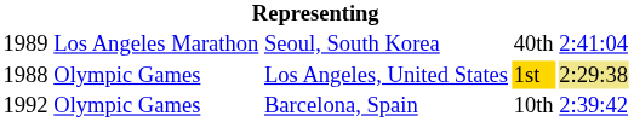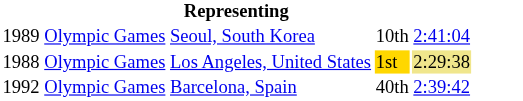 <table>
 <tr>
 <th colspan="5">Representing </th>
 </tr>
 <tr>
 <td>1989</td>
-<td><a href='#'>Los Angeles Marathon</a></td>
+<td><a href='#'>Olympic Games</a></td>
 <td><a href='#'>Seoul, South Korea</a></td>
-<td>40th</td>
+<td>10th</td>
 <td><a href='#'>2:41:04</a></td>
 </tr>
 <tr>
 <td>1988</td>
 <td><a href='#'>Olympic Games</a></td>
 <td><a href='#'>Los Angeles, United States</a></td>
 <td bgcolor=gold>1st</td>
 <td style="background: khaki;">2:29:38</td>
 </tr>
 <tr>
 <td>1992</td>
 <td><a href='#'>Olympic Games</a></td>
 <td><a href='#'>Barcelona, Spain</a></td>
-<td>10th</td>
+<td>40th</td>
 <td><a href='#'>2:39:42</a></td>
 </tr>
 </table>
